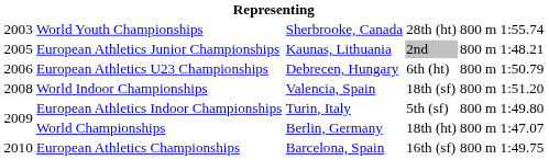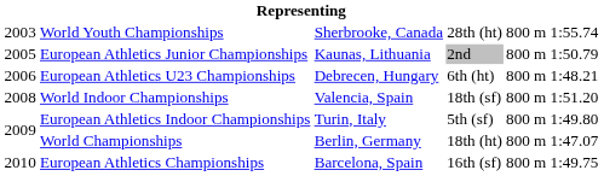 <table>
 <tr>
 <th colspan="6">Representing </th>
 </tr>
 <tr>
 <td>2003</td>
 <td><a href='#'>World Youth Championships</a></td>
 <td><a href='#'>Sherbrooke, Canada</a></td>
 <td>28th (ht)</td>
 <td>800 m</td>
 <td>1:55.74</td>
 </tr>
 <tr>
 <td>2005</td>
 <td><a href='#'>European Athletics Junior Championships</a></td>
 <td><a href='#'>Kaunas, Lithuania</a></td>
 <td bgcolor=silver>2nd</td>
 <td>800 m</td>
-<td>1:48.21</td>
+<td>1:50.79</td>
 </tr>
 <tr>
 <td>2006</td>
 <td><a href='#'>European Athletics U23 Championships</a></td>
 <td><a href='#'>Debrecen, Hungary</a></td>
 <td>6th (ht)</td>
 <td>800 m</td>
-<td>1:50.79</td>
+<td>1:48.21</td>
 </tr>
 <tr>
 <td>2008</td>
 <td><a href='#'>World Indoor Championships</a></td>
 <td><a href='#'>Valencia, Spain</a></td>
 <td>18th (sf)</td>
 <td>800 m</td>
 <td>1:51.20</td>
 </tr>
 <tr>
 <td rowspan=2>2009</td>
 <td><a href='#'>European Athletics Indoor Championships</a></td>
 <td><a href='#'>Turin, Italy</a></td>
 <td>5th (sf)</td>
 <td>800 m</td>
 <td>1:49.80</td>
 </tr>
 <tr>
 <td><a href='#'>World Championships</a></td>
 <td><a href='#'>Berlin, Germany</a></td>
 <td>18th (ht)</td>
 <td>800 m</td>
 <td>1:47.07</td>
 </tr>
 <tr>
 <td>2010</td>
 <td><a href='#'>European Athletics Championships</a></td>
 <td><a href='#'>Barcelona, Spain</a></td>
 <td>16th (sf)</td>
 <td>800 m</td>
 <td>1:49.75</td>
 </tr>
 </table>
